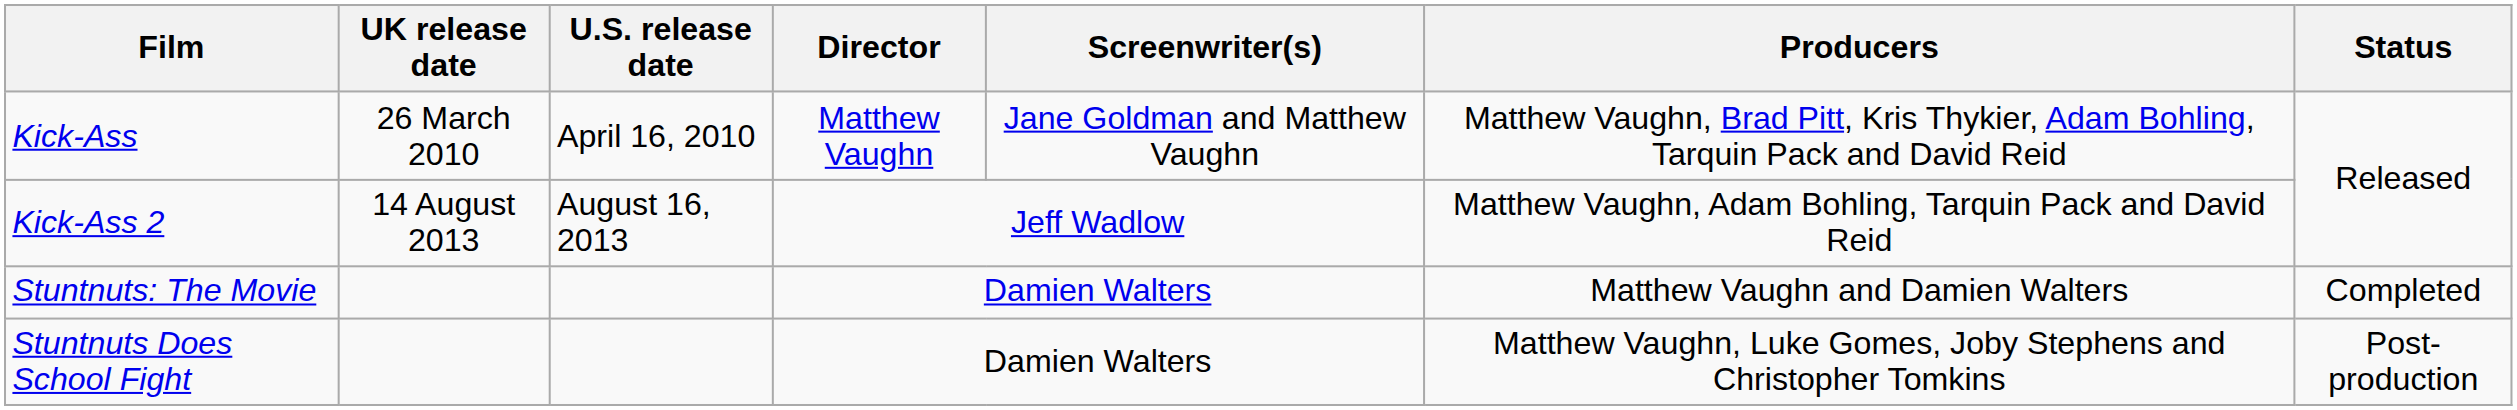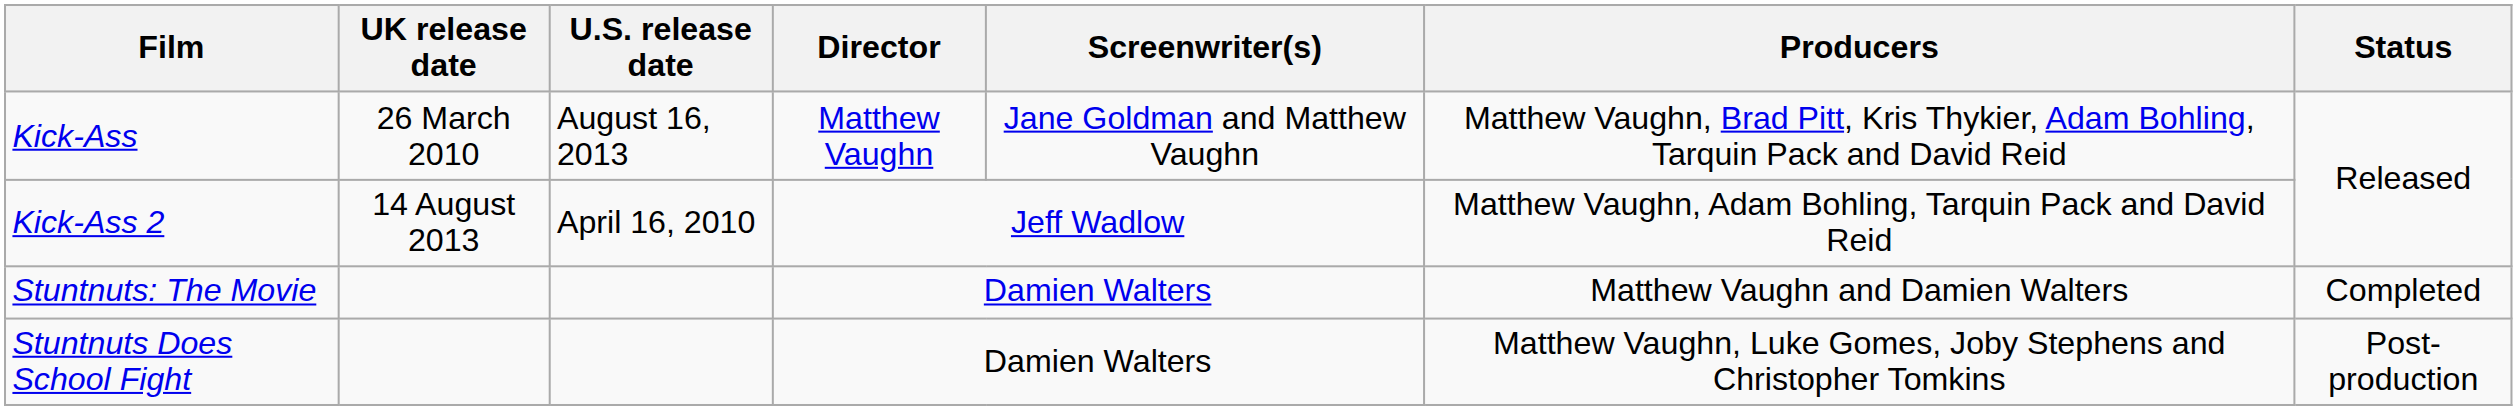 <table class="wikitable sortable plainrowheaders" style="text-align:center;">
 <tr>
 <th>Film</th>
 <th>UK release date</th>
 <th>U.S. release date</th>
 <th>Director</th>
 <th>Screenwriter(s)</th>
 <th>Producers</th>
 <th>Status</th>
 </tr>
 <tr>
 <td style="text-align:left"><em><a href='#'>Kick-Ass</a></em></td>
 <td> 26 March 2010</td>
-<td style="text-align:left">April 16, 2010</td>
+<td style="text-align:left">August 16, 2013</td>
 <td><a href='#'>Matthew Vaughn</a></td>
 <td><a href='#'>Jane Goldman</a> and Matthew Vaughn</td>
 <td>Matthew Vaughn, <a href='#'>Brad Pitt</a>, Kris Thykier, <a href='#'>Adam Bohling</a>, Tarquin Pack and David Reid</td>
 <td rowspan="2">Released</td>
 </tr>
 <tr>
 <td style="text-align:left"><em><a href='#'>Kick-Ass 2</a></em></td>
 <td> 14 August 2013</td>
-<td style="text-align:left">August 16, 2013</td>
+<td style="text-align:left">April 16, 2010</td>
 <td colspan="2"><a href='#'>Jeff Wadlow</a></td>
 <td>Matthew Vaughn, Adam Bohling, Tarquin Pack and David Reid</td>
 </tr>
 <tr>
 <td style="text-align:left"><em><a href='#'>Stuntnuts: The Movie</a></em></td>
 <td></td>
 <td></td>
 <td colspan="2"><a href='#'>Damien Walters</a></td>
 <td>Matthew Vaughn and Damien Walters</td>
 <td>Completed</td>
 </tr>
 <tr>
 <td style="text-align:left"><em><a href='#'>Stuntnuts Does School Fight</a></em></td>
 <td></td>
 <td></td>
 <td colspan="2">Damien Walters</td>
 <td>Matthew Vaughn, Luke Gomes, Joby Stephens and Christopher Tomkins</td>
 <td>Post-production</td>
 </tr>
 </table>
